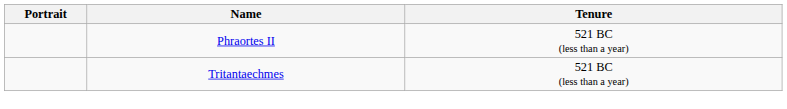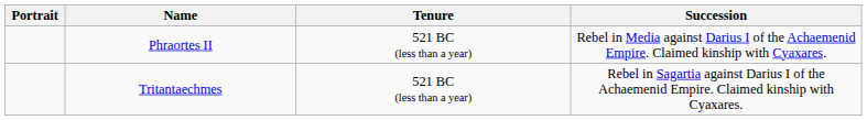 <table class="wikitable mw-collapsible mw-collapsed" style="text-align:center; width:80%;">
 <tr>
 <th width="7%">Portrait</th>
 <th width="27%">Name</th>
 <th width="32%">Tenure</th>
+<th width="34%">Succession</th>
 </tr>
 <tr>
 <td></td>
 <td><a href='#'>Phraortes II</a></td>
 <td>521 BC<br><small>(less than a year)</small></td>
+<td>Rebel in <a href='#'>Media</a> against <a href='#'>Darius I</a> of the <a href='#'>Achaemenid Empire</a>. Claimed kinship with <a href='#'>Cyaxares</a>.</td>
 </tr>
 <tr>
 <td></td>
 <td><a href='#'>Tritantaechmes</a></td>
 <td>521 BC<br><small>(less than a year)</small></td>
+<td>Rebel in <a href='#'>Sagartia</a> against Darius I of the Achaemenid Empire. Claimed kinship with Cyaxares.</td>
 </tr>
 </table>
